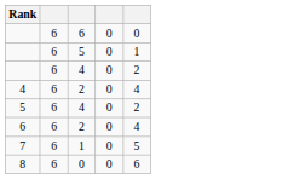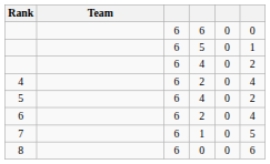 <table class="wikitable" style="text-align: center;">
 <tr>
 <th width=40>Rank</th>
+<th width=180>Team</th>
 <th width=30></th>
 <th width=30></th>
 <th width=30></th>
 <th width=30></th>
 </tr>
 <tr>
 <td></td>
+<td align=left></td>
 <td>6</td>
 <td>6</td>
 <td>0</td>
 <td>0</td>
 </tr>
 <tr>
 <td></td>
+<td align=left></td>
 <td>6</td>
 <td>5</td>
 <td>0</td>
 <td>1</td>
 </tr>
 <tr>
 <td></td>
+<td align=left></td>
 <td>6</td>
 <td>4</td>
 <td>0</td>
 <td>2</td>
 </tr>
 <tr>
 <td>4</td>
+<td align=left></td>
 <td>6</td>
 <td>2</td>
 <td>0</td>
 <td>4</td>
 </tr>
 <tr>
 <td>5</td>
+<td align=left></td>
 <td>6</td>
 <td>4</td>
 <td>0</td>
 <td>2</td>
 </tr>
 <tr>
 <td>6</td>
+<td align=left></td>
 <td>6</td>
 <td>2</td>
 <td>0</td>
 <td>4</td>
 </tr>
 <tr>
 <td>7</td>
+<td align=left></td>
 <td>6</td>
 <td>1</td>
 <td>0</td>
 <td>5</td>
 </tr>
 <tr>
 <td>8</td>
+<td align=left></td>
 <td>6</td>
 <td>0</td>
 <td>0</td>
 <td>6</td>
 </tr>
 </table>
